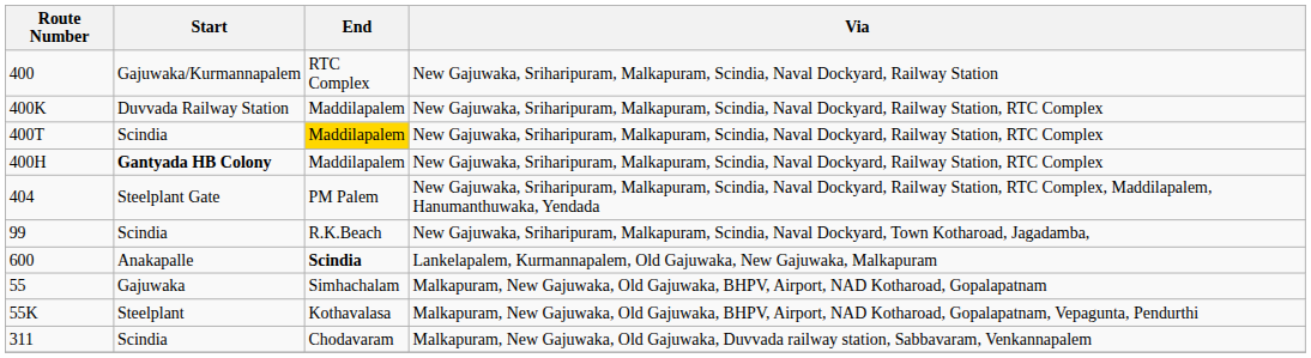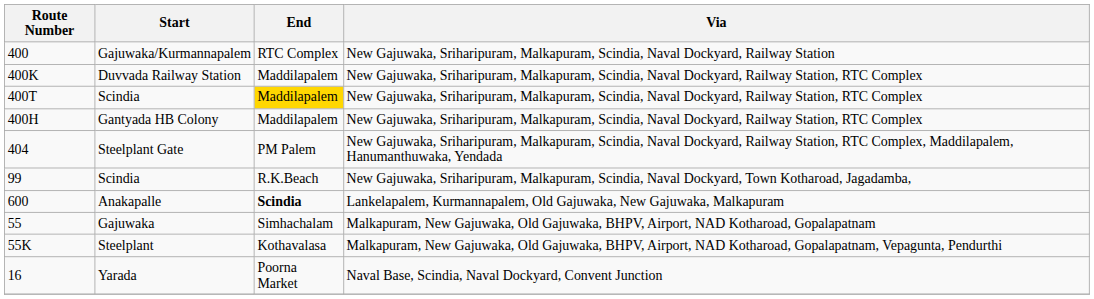 <table class="sortable wikitable">
 <tr>
 <th>Route Number</th>
 <th>Start</th>
 <th>End</th>
 <th>Via</th>
 </tr>
 <tr>
 <td>400</td>
 <td>Gajuwaka/Kurmannapalem</td>
 <td>RTC Complex</td>
 <td>New Gajuwaka, Sriharipuram, Malkapuram, Scindia, Naval Dockyard, Railway Station</td>
 </tr>
 <tr>
 <td>400K</td>
 <td>Duvvada Railway Station</td>
 <td>Maddilapalem</td>
 <td>New Gajuwaka, Sriharipuram, Malkapuram, Scindia, Naval Dockyard, Railway Station, RTC Complex</td>
 </tr>
 <tr>
 <td>400T</td>
 <td>Scindia</td>
 <td style="background: gold;">Maddilapalem</td>
 <td>New Gajuwaka, Sriharipuram, Malkapuram, Scindia, Naval Dockyard, Railway Station, RTC Complex</td>
 </tr>
 <tr>
 <td>400H</td>
-<td><strong>Gantyada HB Colony</strong></td>
+<td>Gantyada HB Colony</td>
 <td>Maddilapalem</td>
 <td>New Gajuwaka, Sriharipuram, Malkapuram, Scindia, Naval Dockyard, Railway Station, RTC Complex</td>
 </tr>
 <tr>
 <td>404</td>
 <td>Steelplant Gate</td>
 <td>PM Palem</td>
 <td>New Gajuwaka, Sriharipuram, Malkapuram, Scindia, Naval Dockyard, Railway Station, RTC Complex, Maddilapalem, Hanumanthuwaka, Yendada</td>
 </tr>
 <tr>
 <td>99</td>
 <td>Scindia</td>
 <td>R.K.Beach</td>
 <td>New Gajuwaka, Sriharipuram, Malkapuram, Scindia, Naval Dockyard, Town Kotharoad, Jagadamba,</td>
 </tr>
 <tr>
 <td>600</td>
 <td>Anakapalle</td>
 <td><strong>Scindia</strong></td>
 <td>Lankelapalem, Kurmannapalem, Old Gajuwaka, New Gajuwaka, Malkapuram</td>
 </tr>
 <tr>
 <td>55</td>
 <td>Gajuwaka</td>
 <td>Simhachalam</td>
 <td>Malkapuram, New Gajuwaka, Old Gajuwaka, BHPV, Airport, NAD Kotharoad, Gopalapatnam</td>
 </tr>
 <tr>
 <td>55K</td>
 <td>Steelplant</td>
 <td>Kothavalasa</td>
 <td>Malkapuram, New Gajuwaka, Old Gajuwaka, BHPV, Airport, NAD Kotharoad, Gopalapatnam, Vepagunta, Pendurthi</td>
 </tr>
 <tr>
-<td>311</td>
-<td>Scindia</td>
-<td>Chodavaram</td>
-<td>Malkapuram, New Gajuwaka, Old Gajuwaka, Duvvada railway station, Sabbavaram, Venkannapalem</td>
+<td>16</td>
+<td>Yarada</td>
+<td>Poorna Market</td>
+<td>Naval Base, Scindia, Naval Dockyard, Convent Junction</td>
 </tr>
 <tr>
 </tr>
 </table>
